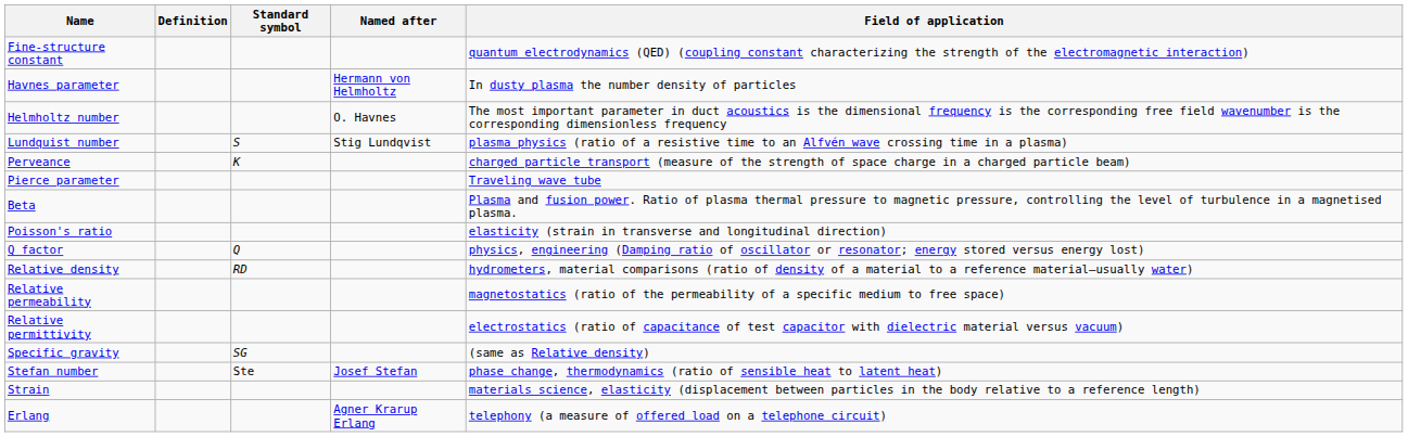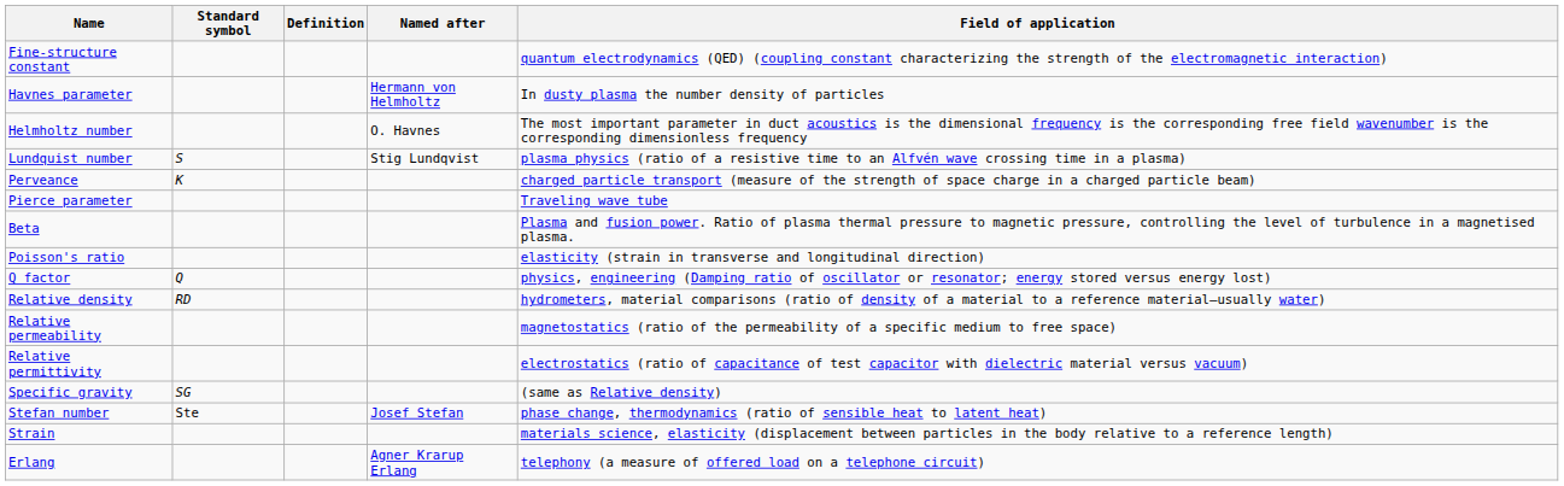 <table class="wikitable sortable">
 <tr>
 <th scope="col">Name</th>
+<th scope="col">Standard symbol</th>
 <th scope="col" class="unsortable">Definition</th>
-<th scope="col">Standard symbol</th>
 <th>Named after</th>
 <th scope="col">Field of application</th>
 </tr>
 <tr>
 <td><a href='#'>Fine-structure constant</a></td>
 <td></td>
 <td></td>
 <td></td>
 <td><a href='#'>quantum electrodynamics</a> (QED) (<a href='#'>coupling constant</a> characterizing the strength of the <a href='#'>electromagnetic interaction</a>)</td>
 </tr>
 <tr>
 <td><a href='#'>Havnes parameter</a></td>
 <td></td>
 <td></td>
 <td><a href='#'>Hermann von Helmholtz</a></td>
 <td>In <a href='#'>dusty plasma</a> the number density of particles</td>
 </tr>
 <tr>
 <td><a href='#'>Helmholtz number</a></td>
 <td></td>
 <td></td>
 <td>O. Havnes</td>
 <td>The most important parameter in duct <a href='#'>acoustics</a> is the dimensional <a href='#'>frequency</a> is the corresponding free field <a href='#'>wavenumber</a> is the corresponding dimensionless frequency </td>
 </tr>
 <tr>
 <td><a href='#'>Lundquist number</a></td>
+<td><em>S</em></td>
 <td></td>
-<td><em>S</em></td>
 <td>Stig Lundqvist</td>
 <td><a href='#'>plasma physics</a> (ratio of a resistive time to an <a href='#'>Alfvén wave</a> crossing time in a plasma)</td>
 </tr>
 <tr>
 <td><a href='#'>Perveance</a></td>
+<td><em>K</em></td>
 <td></td>
-<td><em>K</em></td>
 <td></td>
 <td><a href='#'>charged particle transport</a> (measure of the strength of space charge in a charged particle beam)</td>
 </tr>
 <tr>
 <td><a href='#'>Pierce parameter</a></td>
 <td></td>
 <td></td>
 <td></td>
 <td><a href='#'>Traveling wave tube</a></td>
 </tr>
 <tr>
 <td><a href='#'>Beta</a></td>
 <td></td>
 <td></td>
 <td></td>
 <td><a href='#'>Plasma</a> and <a href='#'>fusion power</a>. Ratio of plasma thermal pressure to magnetic pressure, controlling the level of turbulence in a magnetised plasma.</td>
 </tr>
 <tr>
 <td><a href='#'>Poisson's ratio</a></td>
 <td></td>
 <td></td>
 <td></td>
 <td><a href='#'>elasticity</a> (strain in transverse and longitudinal direction)</td>
 </tr>
 <tr>
 <td><a href='#'>Q factor</a></td>
+<td><em>Q</em></td>
 <td></td>
-<td><em>Q</em></td>
 <td></td>
 <td><a href='#'>physics</a>, <a href='#'>engineering</a> (<a href='#'>Damping ratio</a> of <a href='#'>oscillator</a> or <a href='#'>resonator</a>; <a href='#'>energy</a> stored versus energy lost)</td>
 </tr>
 <tr>
 <td><a href='#'>Relative density</a></td>
+<td><em>RD</em></td>
 <td></td>
-<td><em>RD</em></td>
 <td></td>
 <td><a href='#'>hydrometers</a>, material comparisons (ratio of <a href='#'>density</a> of a material to a reference material—usually <a href='#'>water</a>)</td>
 </tr>
 <tr>
 <td><a href='#'>Relative permeability</a></td>
 <td></td>
 <td></td>
 <td></td>
 <td><a href='#'>magnetostatics</a> (ratio of the permeability of a specific medium to free space)</td>
 </tr>
 <tr>
 <td><a href='#'>Relative permittivity</a></td>
 <td></td>
 <td></td>
 <td></td>
 <td><a href='#'>electrostatics</a> (ratio of <a href='#'>capacitance</a> of test <a href='#'>capacitor</a> with <a href='#'>dielectric</a> material versus <a href='#'>vacuum</a>)</td>
 </tr>
 <tr>
 <td><a href='#'>Specific gravity</a></td>
+<td><em>SG</em></td>
 <td></td>
-<td><em>SG</em></td>
 <td></td>
 <td>(same as <a href='#'>Relative density</a>)</td>
 </tr>
 <tr>
 <td><a href='#'>Stefan number</a></td>
+<td>Ste</td>
 <td></td>
-<td>Ste</td>
 <td><a href='#'>Josef Stefan</a></td>
 <td><a href='#'>phase change</a>, <a href='#'>thermodynamics</a> (ratio of <a href='#'>sensible heat</a> to <a href='#'>latent heat</a>)</td>
 </tr>
 <tr>
 <td><a href='#'>Strain</a></td>
 <td></td>
 <td></td>
 <td></td>
 <td><a href='#'>materials science</a>, <a href='#'>elasticity</a> (displacement between particles in the body relative to a reference length)</td>
 </tr>
 <tr>
 <td><a href='#'>Erlang</a></td>
 <td></td>
 <td></td>
 <td><a href='#'>Agner Krarup Erlang</a></td>
 <td><a href='#'>telephony</a> (a measure of <a href='#'>offered load</a> on a <a href='#'>telephone circuit</a>)</td>
 </tr>
 </table>
